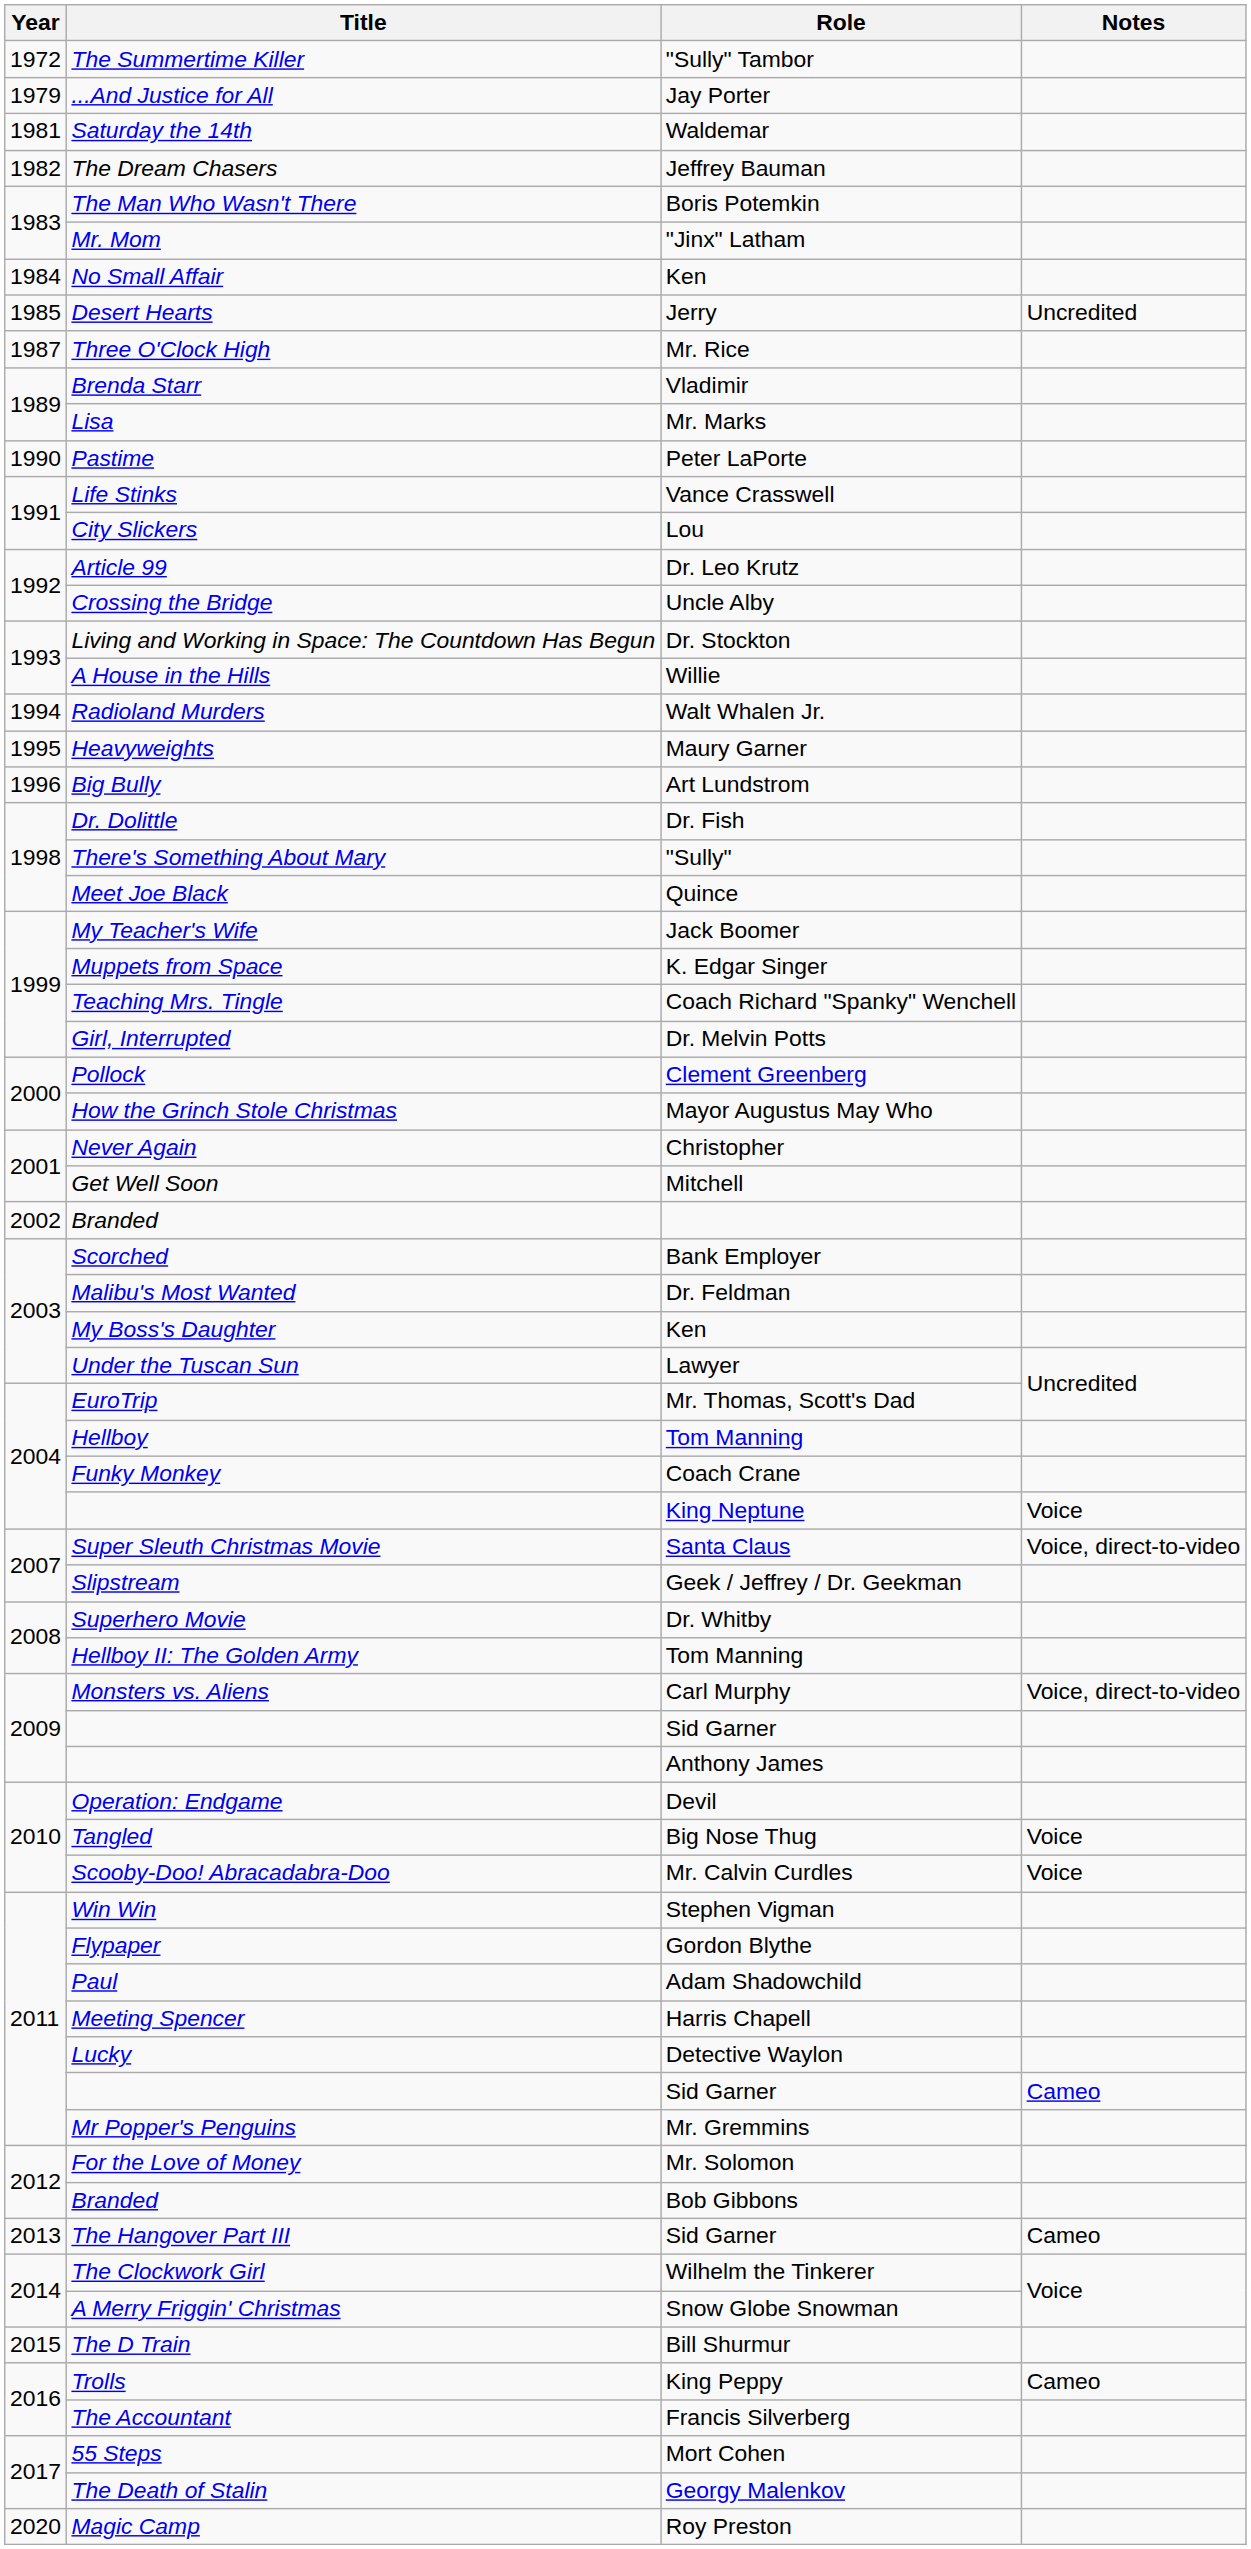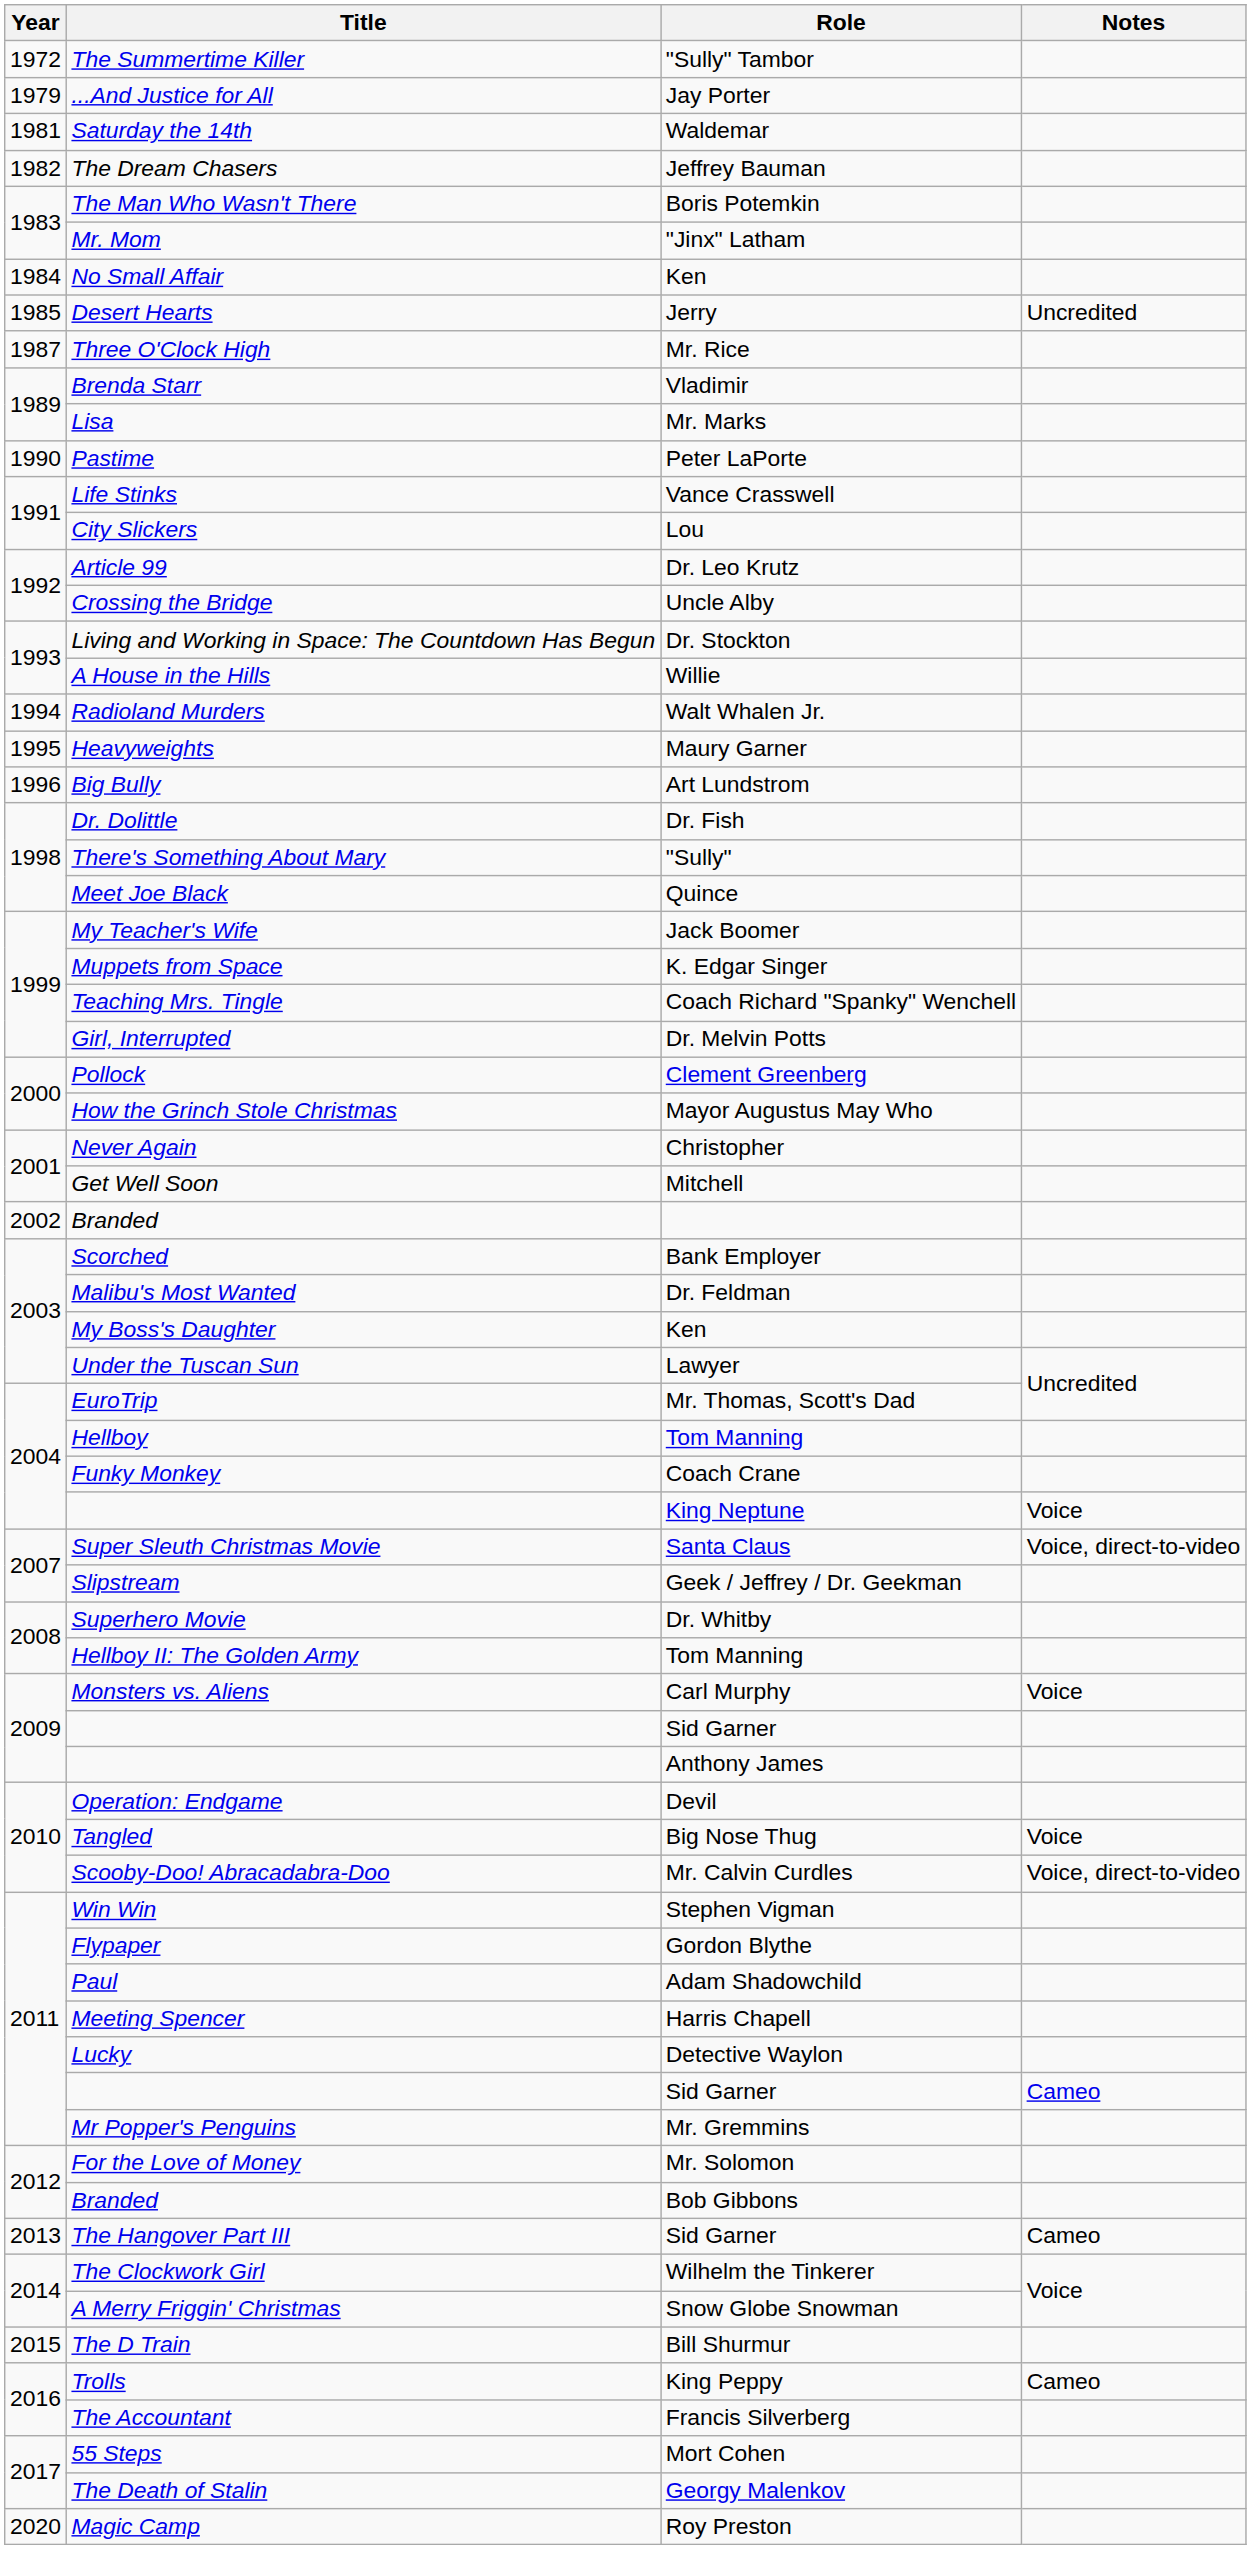 <table class="wikitable sortable">
 <tr>
 <th>Year</th>
 <th>Title</th>
 <th>Role</th>
 <th class="unsortable">Notes</th>
 </tr>
 <tr>
 <td>1972</td>
 <td><em><a href='#'>The Summertime Killer</a></em></td>
 <td>"Sully" Tambor</td>
 <td></td>
 </tr>
 <tr>
 <td>1979</td>
 <td><em><a href='#'>...And Justice for All</a></em></td>
 <td>Jay Porter</td>
 <td></td>
 </tr>
 <tr>
 <td>1981</td>
 <td><em><a href='#'>Saturday the 14th</a></em></td>
 <td>Waldemar</td>
 <td></td>
 </tr>
 <tr>
 <td>1982</td>
 <td><em>The Dream Chasers</em></td>
 <td>Jeffrey Bauman</td>
 <td></td>
 </tr>
 <tr>
 <td rowspan="2">1983</td>
 <td><em><a href='#'>The Man Who Wasn't There</a></em></td>
 <td>Boris Potemkin</td>
 <td></td>
 </tr>
 <tr>
 <td><em><a href='#'>Mr. Mom</a></em></td>
 <td>"Jinx" Latham</td>
 <td></td>
 </tr>
 <tr>
 <td>1984</td>
 <td><em><a href='#'>No Small Affair</a></em></td>
 <td>Ken</td>
 <td></td>
 </tr>
 <tr>
 <td>1985</td>
 <td><em><a href='#'>Desert Hearts</a></em></td>
 <td>Jerry</td>
 <td>Uncredited</td>
 </tr>
 <tr>
 <td>1987</td>
 <td><em><a href='#'>Three O'Clock High</a></em></td>
 <td>Mr. Rice</td>
 <td></td>
 </tr>
 <tr>
 <td rowspan="2">1989</td>
 <td><em><a href='#'>Brenda Starr</a></em></td>
 <td>Vladimir</td>
 <td></td>
 </tr>
 <tr>
 <td><em><a href='#'>Lisa</a></em></td>
 <td>Mr. Marks</td>
 <td></td>
 </tr>
 <tr>
 <td>1990</td>
 <td><em><a href='#'>Pastime</a></em></td>
 <td>Peter LaPorte</td>
 <td></td>
 </tr>
 <tr>
 <td rowspan="2">1991</td>
 <td><em><a href='#'>Life Stinks</a></em></td>
 <td>Vance Crasswell</td>
 <td></td>
 </tr>
 <tr>
 <td><em><a href='#'>City Slickers</a></em></td>
 <td>Lou</td>
 <td></td>
 </tr>
 <tr>
 <td rowspan="2">1992</td>
 <td><em><a href='#'>Article 99</a></em></td>
 <td>Dr. Leo Krutz</td>
 <td></td>
 </tr>
 <tr>
 <td><em><a href='#'>Crossing the Bridge</a></em></td>
 <td>Uncle Alby</td>
 <td></td>
 </tr>
 <tr>
 <td rowspan="2">1993</td>
 <td><em>Living and Working in Space: The Countdown Has Begun</em></td>
 <td>Dr. Stockton</td>
 <td></td>
 </tr>
 <tr>
 <td><em><a href='#'>A House in the Hills</a></em></td>
 <td>Willie</td>
 <td></td>
 </tr>
 <tr>
 <td>1994</td>
 <td><em><a href='#'>Radioland Murders</a></em></td>
 <td>Walt Whalen Jr.</td>
 <td></td>
 </tr>
 <tr>
 <td>1995</td>
 <td><em><a href='#'>Heavyweights</a></em></td>
 <td>Maury Garner</td>
 <td></td>
 </tr>
 <tr>
 <td>1996</td>
 <td><em><a href='#'>Big Bully</a></em></td>
 <td>Art Lundstrom</td>
 <td></td>
 </tr>
 <tr>
 <td rowspan="3">1998</td>
 <td><em><a href='#'>Dr. Dolittle</a></em></td>
 <td>Dr. Fish</td>
 <td></td>
 </tr>
 <tr>
 <td><em><a href='#'>There's Something About Mary</a></em></td>
 <td>"Sully"</td>
 <td></td>
 </tr>
 <tr>
 <td><em><a href='#'>Meet Joe Black</a></em></td>
 <td>Quince</td>
 <td></td>
 </tr>
 <tr>
 <td rowspan="4">1999</td>
 <td><em><a href='#'>My Teacher's Wife</a></em></td>
 <td>Jack Boomer</td>
 <td></td>
 </tr>
 <tr>
 <td><em><a href='#'>Muppets from Space</a></em></td>
 <td>K. Edgar Singer</td>
 <td></td>
 </tr>
 <tr>
 <td><em><a href='#'>Teaching Mrs. Tingle</a></em></td>
 <td>Coach Richard "Spanky" Wenchell</td>
 <td></td>
 </tr>
 <tr>
 <td><em><a href='#'>Girl, Interrupted</a></em></td>
 <td>Dr. Melvin Potts</td>
 <td></td>
 </tr>
 <tr>
 <td rowspan="2">2000</td>
 <td><em><a href='#'>Pollock</a></em></td>
 <td><a href='#'>Clement Greenberg</a></td>
 <td></td>
 </tr>
 <tr>
 <td><em><a href='#'>How the Grinch Stole Christmas</a></em></td>
 <td>Mayor Augustus May Who</td>
 <td></td>
 </tr>
 <tr>
 <td rowspan="2">2001</td>
 <td><em><a href='#'>Never Again</a></em></td>
 <td>Christopher</td>
 <td></td>
 </tr>
 <tr>
 <td><em>Get Well Soon</em></td>
 <td>Mitchell</td>
 <td></td>
 </tr>
 <tr>
 <td>2002</td>
 <td><em>Branded</em></td>
 <td></td>
 <td></td>
 </tr>
 <tr>
 <td rowspan="4">2003</td>
 <td><em><a href='#'>Scorched</a></em></td>
 <td>Bank Employer</td>
 <td></td>
 </tr>
 <tr>
 <td><em><a href='#'>Malibu's Most Wanted</a></em></td>
 <td>Dr. Feldman</td>
 <td></td>
 </tr>
 <tr>
 <td><em><a href='#'>My Boss's Daughter</a></em></td>
 <td>Ken</td>
 <td></td>
 </tr>
 <tr>
 <td><em><a href='#'>Under the Tuscan Sun</a></em></td>
 <td>Lawyer</td>
 <td rowspan="2">Uncredited</td>
 </tr>
 <tr>
 <td rowspan="4">2004</td>
 <td><em><a href='#'>EuroTrip</a></em></td>
 <td>Mr. Thomas, Scott's Dad</td>
 </tr>
 <tr>
 <td><em><a href='#'>Hellboy</a></em></td>
 <td><a href='#'>Tom Manning</a></td>
 <td></td>
 </tr>
 <tr>
 <td><em><a href='#'>Funky Monkey</a></em></td>
 <td>Coach Crane</td>
 <td></td>
 </tr>
 <tr>
 <td><em></em></td>
 <td><a href='#'>King Neptune</a></td>
 <td>Voice</td>
 </tr>
 <tr>
 <td rowspan="2">2007</td>
 <td><em><a href='#'>Super Sleuth Christmas Movie</a></em></td>
 <td><a href='#'>Santa Claus</a></td>
 <td>Voice, direct-to-video</td>
 </tr>
 <tr>
 <td><em><a href='#'>Slipstream</a></em></td>
 <td>Geek / Jeffrey / Dr. Geekman</td>
 <td></td>
 </tr>
 <tr>
 <td rowspan="2">2008</td>
 <td><em><a href='#'>Superhero Movie</a></em></td>
 <td>Dr. Whitby</td>
 <td></td>
 </tr>
 <tr>
 <td><em><a href='#'>Hellboy II: The Golden Army</a></em></td>
 <td>Tom Manning</td>
 <td></td>
 </tr>
 <tr>
 <td rowspan="3">2009</td>
 <td><em><a href='#'>Monsters vs. Aliens</a></em></td>
 <td>Carl Murphy</td>
-<td>Voice, direct-to-video</td>
+<td>Voice</td>
 </tr>
 <tr>
 <td><em></em></td>
 <td>Sid Garner</td>
 <td></td>
 </tr>
 <tr>
 <td><em></em></td>
 <td>Anthony James</td>
 <td></td>
 </tr>
 <tr>
 <td rowspan="3">2010</td>
 <td><em><a href='#'>Operation: Endgame</a></em></td>
 <td>Devil</td>
 <td></td>
 </tr>
 <tr>
 <td><em><a href='#'>Tangled</a></em></td>
 <td>Big Nose Thug</td>
 <td>Voice</td>
 </tr>
 <tr>
 <td><em><a href='#'>Scooby-Doo! Abracadabra-Doo</a></em></td>
 <td>Mr. Calvin Curdles</td>
-<td>Voice</td>
+<td>Voice, direct-to-video</td>
 </tr>
 <tr>
 <td rowspan="7">2011</td>
 <td><em><a href='#'>Win Win</a></em></td>
 <td>Stephen Vigman</td>
 <td></td>
 </tr>
 <tr>
 <td><em><a href='#'>Flypaper</a></em></td>
 <td>Gordon Blythe</td>
 <td></td>
 </tr>
 <tr>
 <td><em><a href='#'>Paul</a></em></td>
 <td>Adam Shadowchild</td>
 <td></td>
 </tr>
 <tr>
 <td><em><a href='#'>Meeting Spencer</a></em></td>
 <td>Harris Chapell</td>
 <td></td>
 </tr>
 <tr>
 <td><em><a href='#'>Lucky</a></em></td>
 <td>Detective Waylon</td>
 <td></td>
 </tr>
 <tr>
 <td><em></em></td>
 <td>Sid Garner</td>
 <td><a href='#'>Cameo</a></td>
 </tr>
 <tr>
 <td><em><a href='#'>Mr Popper's Penguins</a></em></td>
 <td>Mr. Gremmins</td>
 <td></td>
 </tr>
 <tr>
 <td rowspan="2">2012</td>
 <td><em><a href='#'>For the Love of Money</a></em></td>
 <td>Mr. Solomon</td>
 <td></td>
 </tr>
 <tr>
 <td><em><a href='#'>Branded</a></em></td>
 <td>Bob Gibbons</td>
 <td></td>
 </tr>
 <tr>
 <td>2013</td>
 <td><em><a href='#'>The Hangover Part III</a></em></td>
 <td>Sid Garner</td>
 <td>Cameo</td>
 </tr>
 <tr>
 <td rowspan="2">2014</td>
 <td><em><a href='#'>The Clockwork Girl</a></em></td>
 <td>Wilhelm the Tinkerer</td>
 <td rowspan="2">Voice</td>
 </tr>
 <tr>
 <td><em><a href='#'>A Merry Friggin' Christmas</a></em></td>
 <td>Snow Globe Snowman</td>
 </tr>
 <tr>
 <td>2015</td>
 <td><em><a href='#'>The D Train</a></em></td>
 <td>Bill Shurmur</td>
 <td></td>
 </tr>
 <tr>
 <td rowspan="2">2016</td>
 <td><em><a href='#'>Trolls</a></em></td>
 <td>King Peppy</td>
 <td>Cameo</td>
 </tr>
 <tr>
 <td><em><a href='#'>The Accountant</a></em></td>
 <td>Francis Silverberg</td>
 <td></td>
 </tr>
 <tr>
 <td rowspan="2">2017</td>
 <td><em><a href='#'>55 Steps</a></em></td>
 <td>Mort Cohen</td>
 <td></td>
 </tr>
 <tr>
 <td><em><a href='#'>The Death of Stalin</a></em></td>
 <td><a href='#'>Georgy Malenkov</a></td>
 <td></td>
 </tr>
 <tr>
 <td>2020</td>
 <td><em><a href='#'>Magic Camp</a></em></td>
 <td>Roy Preston</td>
 <td></td>
 </tr>
 </table>
